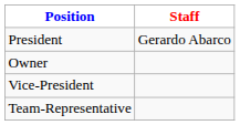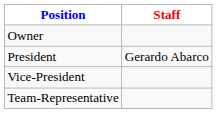 <table class="wikitable">
 <tr>
 <th style="color:Blue; background:#FFFFFF">Position</th>
 <th style="color:Red; background:#FFFFFF;">Staff</th>
 </tr>
 <tr>
+<td>Owner</td>
+<td></td>
+</tr>
+<tr>
 <td>President</td>
 <td> Gerardo Abarco</td>
-</tr>
-<tr>
-<td>Owner</td>
-<td></td>
 </tr>
 <tr>
 <td>Vice-President</td>
 <td></td>
 </tr>
 <tr>
 <td>Team-Representative</td>
 <td></td>
 </tr>
 </table>
